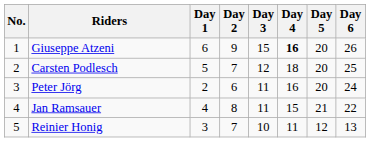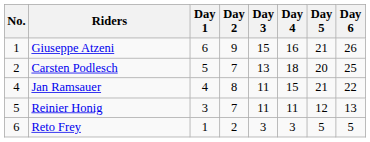 <table class="wikitable">
 <tr>
 <th width="20px">No.</th>
 <th width="200px">Riders</th>
 <th width="30px">Day 1</th>
 <th width="30px">Day 2</th>
 <th width="30px">Day 3</th>
 <th width="30px">Day 4</th>
 <th width="30px">Day 5</th>
 <th width="30px">Day 6</th>
 </tr>
 <tr align=center>
 <td>1</td>
 <td align=left> <a href='#'>Giuseppe Atzeni</a></td>
 <td>6</td>
 <td>9</td>
 <td>15</td>
-<td><strong>16</strong></td>
-<td>20</td>
+<td>16</td>
+<td>21</td>
 <td>26</td>
 </tr>
 <tr align=center>
 <td>2</td>
 <td align=left> <a href='#'>Carsten Podlesch</a></td>
 <td>5</td>
 <td>7</td>
-<td>12</td>
+<td>13</td>
 <td>18</td>
 <td>20</td>
 <td>25</td>
-</tr>
-<tr align=center>
-<td>3</td>
-<td align=left> <a href='#'>Peter Jörg</a></td>
-<td>2</td>
-<td>6</td>
-<td>11</td>
-<td>16</td>
-<td>20</td>
-<td>24</td>
 </tr>
 <tr align=center>
 <td>4</td>
 <td align=left> <a href='#'>Jan Ramsauer</a></td>
 <td>4</td>
 <td>8</td>
 <td>11</td>
 <td>15</td>
 <td>21</td>
 <td>22</td>
 </tr>
 <tr align=center>
 <td>5</td>
 <td align=left> <a href='#'>Reinier Honig</a></td>
 <td>3</td>
 <td>7</td>
-<td>10</td>
+<td>11</td>
 <td>11</td>
 <td>12</td>
 <td>13</td>
 </tr>
+<tr align=center>
+<td>6</td>
+<td align=left> <a href='#'>Reto Frey</a></td>
+<td>1</td>
+<td>2</td>
+<td>3</td>
+<td>3</td>
+<td>5</td>
+<td>5</td>
+</tr>
 </table>
